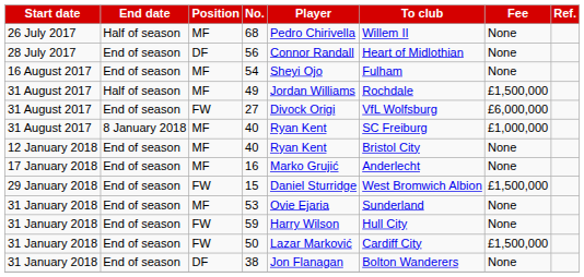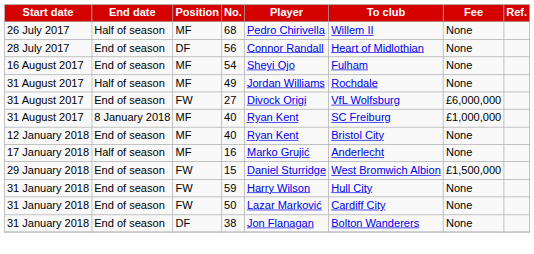 <table class="wikitable sortable">
 <tr>
 <th style="background:#d50000; color:white;">Start date</th>
 <th style="background:#d50000; color:white;">End date</th>
 <th style="background:#d50000; color:white;">Position</th>
 <th style="background:#d50000; color:white;">No.</th>
 <th style="background:#d50000; color:white;">Player</th>
 <th style="background:#d50000; color:white;">To club</th>
 <th style="background:#d50000; color:white;">Fee</th>
 <th style="background:#d50000; color:white;">Ref.</th>
 </tr>
 <tr>
 <td>26 July 2017</td>
 <td>Half of season</td>
 <td>MF</td>
 <td>68</td>
 <td> <a href='#'>Pedro Chirivella</a></td>
 <td> <a href='#'>Willem II</a></td>
 <td>None</td>
 <td></td>
 </tr>
 <tr>
 <td>28 July 2017</td>
 <td>End of season</td>
 <td>DF</td>
 <td>56</td>
 <td> <a href='#'>Connor Randall</a></td>
 <td> <a href='#'>Heart of Midlothian</a></td>
 <td>None</td>
 <td></td>
 </tr>
 <tr>
 <td>16 August 2017</td>
 <td>End of season</td>
 <td>MF</td>
 <td>54</td>
 <td> <a href='#'>Sheyi Ojo</a></td>
 <td> <a href='#'>Fulham</a></td>
 <td>None</td>
 <td></td>
 </tr>
 <tr>
 <td>31 August 2017</td>
 <td>Half of season</td>
 <td>MF</td>
 <td>49</td>
 <td> <a href='#'>Jordan Williams</a></td>
 <td> <a href='#'>Rochdale</a></td>
-<td>£1,500,000</td>
+<td>None</td>
 <td></td>
 </tr>
 <tr>
 <td>31 August 2017</td>
 <td>End of season</td>
 <td>FW</td>
 <td>27</td>
 <td> <a href='#'>Divock Origi</a></td>
 <td> <a href='#'>VfL Wolfsburg</a></td>
 <td>£6,000,000</td>
 <td></td>
 </tr>
 <tr>
 <td>31 August 2017</td>
 <td>8 January 2018</td>
 <td>MF</td>
 <td>40</td>
 <td> <a href='#'>Ryan Kent</a></td>
 <td> <a href='#'>SC Freiburg</a></td>
 <td>£1,000,000</td>
 <td></td>
 </tr>
 <tr>
 <td>12 January 2018</td>
 <td>End of season</td>
 <td>MF</td>
 <td>40</td>
 <td> <a href='#'>Ryan Kent</a></td>
 <td> <a href='#'>Bristol City</a></td>
 <td>None</td>
 <td></td>
 </tr>
 <tr>
 <td>17 January 2018</td>
-<td>End of season</td>
+<td>Half of season</td>
 <td>MF</td>
 <td>16</td>
 <td> <a href='#'>Marko Grujić</a></td>
 <td> <a href='#'>Anderlecht</a></td>
 <td>None</td>
 <td></td>
 </tr>
 <tr>
 <td>29 January 2018</td>
 <td>End of season</td>
 <td>FW</td>
 <td>15</td>
 <td> <a href='#'>Daniel Sturridge</a></td>
 <td> <a href='#'>West Bromwich Albion</a></td>
 <td>£1,500,000</td>
 <td></td>
 </tr>
 <tr>
 <td>31 January 2018</td>
 <td>End of season</td>
-<td>MF</td>
-<td>53</td>
-<td> <a href='#'>Ovie Ejaria</a></td>
-<td> <a href='#'>Sunderland</a></td>
-<td>None</td>
-<td></td>
-</tr>
-<tr>
-<td>31 January 2018</td>
-<td>End of season</td>
 <td>FW</td>
 <td>59</td>
 <td> <a href='#'>Harry Wilson</a></td>
 <td> <a href='#'>Hull City</a></td>
 <td>None</td>
 <td></td>
 </tr>
 <tr>
 <td>31 January 2018</td>
 <td>End of season</td>
 <td>FW</td>
 <td>50</td>
 <td> <a href='#'>Lazar Marković</a></td>
 <td> <a href='#'>Cardiff City</a></td>
-<td>£1,500,000</td>
+<td>None</td>
 <td></td>
 </tr>
 <tr>
 <td>31 January 2018</td>
 <td>End of season</td>
 <td>DF</td>
 <td>38</td>
 <td> <a href='#'>Jon Flanagan</a></td>
 <td> <a href='#'>Bolton Wanderers</a></td>
 <td>None</td>
 <td></td>
 </tr>
 <tr>
 </tr>
 </table>
